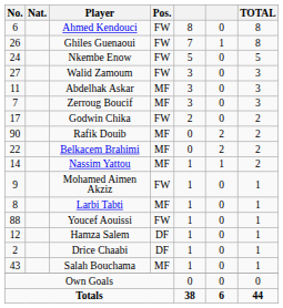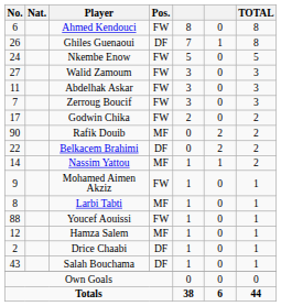 <table class="wikitable sortable alternance"  style="font-size:90%; text-align:center; line-height:14px; width:60%;">
 <tr>
 <th width=10>No.</th>
 <th width=10>Nat.</th>
 <th width=140>Player</th>
 <th width=10>Pos.</th>
 <th width=40></th>
 <th width=40></th>
 <th width=10>TOTAL</th>
 </tr>
 <tr>
 <td>6</td>
 <td></td>
 <td><a href='#'>Ahmed Kendouci</a></td>
 <td>FW</td>
 <td>8</td>
 <td>0</td>
 <td>8</td>
 </tr>
 <tr>
 <td>26</td>
 <td></td>
 <td>Ghiles Guenaoui</td>
-<td>FW</td>
+<td>DF</td>
 <td>7</td>
 <td>1</td>
 <td>8</td>
 </tr>
 <tr>
 <td>24</td>
 <td></td>
 <td>Nkembe Enow</td>
 <td>FW</td>
 <td>5</td>
 <td>0</td>
 <td>5</td>
 </tr>
 <tr>
 <td>27</td>
 <td></td>
 <td>Walid Zamoum</td>
 <td>FW</td>
 <td>3</td>
 <td>0</td>
 <td>3</td>
 </tr>
 <tr>
 <td>11</td>
 <td></td>
 <td>Abdelhak Askar</td>
-<td>MF</td>
+<td>FW</td>
 <td>3</td>
 <td>0</td>
 <td>3</td>
 </tr>
 <tr>
 <td>7</td>
 <td></td>
 <td>Zerroug Boucif</td>
-<td>MF</td>
+<td>FW</td>
 <td>3</td>
 <td>0</td>
 <td>3</td>
 </tr>
 <tr>
 <td>17</td>
 <td></td>
 <td>Godwin Chika</td>
 <td>FW</td>
 <td>2</td>
 <td>0</td>
 <td>2</td>
 </tr>
 <tr>
 <td>90</td>
 <td></td>
 <td>Rafik Douib</td>
 <td>MF</td>
 <td>0</td>
 <td>2</td>
 <td>2</td>
 </tr>
 <tr>
 <td>22</td>
 <td></td>
 <td><a href='#'>Belkacem Brahimi</a></td>
-<td>MF</td>
+<td>DF</td>
 <td>0</td>
 <td>2</td>
 <td>2</td>
 </tr>
 <tr>
 <td>14</td>
 <td></td>
 <td><a href='#'>Nassim Yattou</a></td>
 <td>MF</td>
 <td>1</td>
 <td>1</td>
 <td>2</td>
 </tr>
 <tr>
 <td>9</td>
 <td></td>
 <td>Mohamed Aimen Akziz</td>
 <td>FW</td>
 <td>1</td>
 <td>0</td>
 <td>1</td>
 </tr>
 <tr>
 <td>8</td>
 <td></td>
 <td><a href='#'>Larbi Tabti</a></td>
 <td>MF</td>
 <td>1</td>
 <td>0</td>
 <td>1</td>
 </tr>
 <tr>
 <td>88</td>
 <td></td>
 <td>Youcef Aouissi</td>
 <td>FW</td>
 <td>1</td>
 <td>0</td>
 <td>1</td>
 </tr>
 <tr>
 <td>12</td>
 <td></td>
 <td>Hamza Salem</td>
-<td>DF</td>
+<td>MF</td>
 <td>1</td>
 <td>0</td>
 <td>1</td>
 </tr>
 <tr>
 <td>2</td>
 <td></td>
 <td>Drice Chaabi</td>
 <td>DF</td>
 <td>1</td>
 <td>0</td>
 <td>1</td>
 </tr>
 <tr>
 <td>43</td>
 <td></td>
 <td>Salah Bouchama</td>
-<td>MF</td>
+<td>DF</td>
 <td>1</td>
 <td>0</td>
 <td>1</td>
 </tr>
 <tr>
 </tr>
 <tr class="sortbottom">
 <td colspan="4">Own Goals</td>
 <td>0</td>
 <td>0</td>
 <td>0</td>
 </tr>
 <tr class="sortbottom">
 <td colspan="4"><strong>Totals</strong></td>
 <td><strong>38</strong></td>
 <td><strong>6</strong></td>
 <td><strong>44</strong></td>
 </tr>
 </table>
